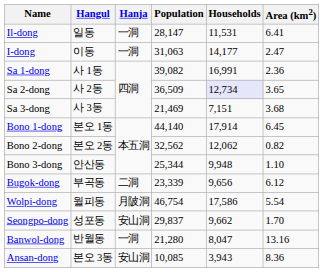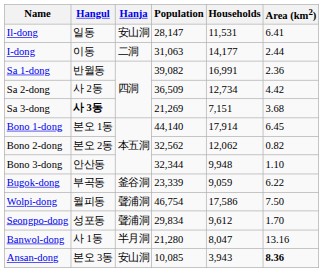 <table class="wikitable sortable" border="1">
 <tr>
 <th><strong>Name</strong></th>
 <th><strong><a href='#'>Hangul</a></strong></th>
 <th><strong><a href='#'>Hanja</a></strong></th>
 <th><strong>Population</strong></th>
 <th><strong>Households</strong></th>
 <th><strong>Area (km<sup>2</sup>)</strong></th>
 </tr>
 <tr>
 <td><a href='#'>Il-dong</a></td>
 <td>일동</td>
-<td>一洞</td>
+<td>安山洞</td>
 <td>28,147</td>
 <td>11,531</td>
 <td>6.41</td>
 </tr>
 <tr>
 <td><a href='#'>I-dong</a></td>
 <td>이동</td>
-<td>一洞</td>
+<td>二洞</td>
 <td>31,063</td>
 <td>14,177</td>
-<td>2.47</td>
+<td>2.44</td>
 </tr>
 <tr>
 <td><a href='#'>Sa 1-dong</a></td>
-<td>사 1동</td>
+<td>반월동</td>
 <td rowspan=3>四洞</td>
 <td>39,082</td>
 <td>16,991</td>
 <td>2.36</td>
 </tr>
 <tr>
 <td>Sa 2-dong</td>
 <td>사 2동</td>
 <td>36,509</td>
-<td style="background: lavender;">12,734</td>
-<td>3.65</td>
+<td>12,734</td>
+<td>4.42</td>
 </tr>
 <tr>
 <td>Sa 3-dong</td>
-<td>사 3동</td>
-<td>21,469</td>
+<td><strong>사 3동</strong></td>
+<td>21,269</td>
 <td>7,151</td>
 <td>3.68</td>
 </tr>
 <tr>
 <td><a href='#'>Bono 1-dong</a></td>
 <td>본오 1동</td>
 <td rowspan=3>本五洞</td>
 <td>44,140</td>
 <td>17,914</td>
 <td>6.45</td>
 </tr>
 <tr>
 <td>Bono 2-dong</td>
 <td>본오 2동</td>
 <td>32,562</td>
 <td>12,062</td>
 <td>0.82</td>
 </tr>
 <tr>
 <td>Bono 3-dong</td>
 <td>안산동</td>
-<td>25,344</td>
+<td>32,344</td>
 <td>9,948</td>
 <td>1.10</td>
 </tr>
 <tr>
 <td><a href='#'>Bugok-dong</a></td>
 <td>부곡동</td>
-<td>二洞</td>
+<td>釜谷洞</td>
 <td>23,339</td>
-<td>9,656</td>
-<td>6.12</td>
+<td>9,059</td>
+<td>6.22</td>
 </tr>
 <tr>
 <td><a href='#'>Wolpi-dong</a></td>
 <td>월피동</td>
-<td>月陂洞</td>
+<td>聲浦洞</td>
 <td>46,754</td>
 <td>17,586</td>
-<td>5.54</td>
+<td>7.50</td>
 </tr>
 <tr>
 <td><a href='#'>Seongpo-dong</a></td>
 <td>성포동</td>
-<td>安山洞</td>
-<td>29,837</td>
-<td>9,662</td>
+<td>聲浦洞</td>
+<td>29,834</td>
+<td>9,612</td>
 <td>1.70</td>
 </tr>
 <tr>
 <td><a href='#'>Banwol-dong</a></td>
-<td>반월동</td>
-<td>一洞</td>
+<td>사 1동</td>
+<td>半月洞</td>
 <td>21,280</td>
 <td>8,047</td>
 <td>13.16</td>
 </tr>
 <tr>
 <td><a href='#'>Ansan-dong</a></td>
 <td>본오 3동</td>
 <td>安山洞</td>
 <td>10,085</td>
 <td>3,943</td>
-<td>8.36</td>
+<td><strong>8.36</strong></td>
 </tr>
 </table>
